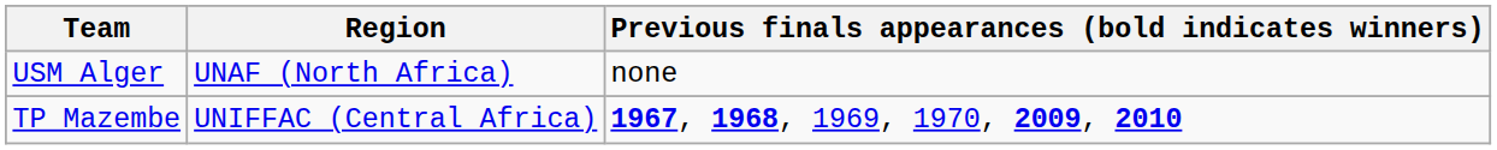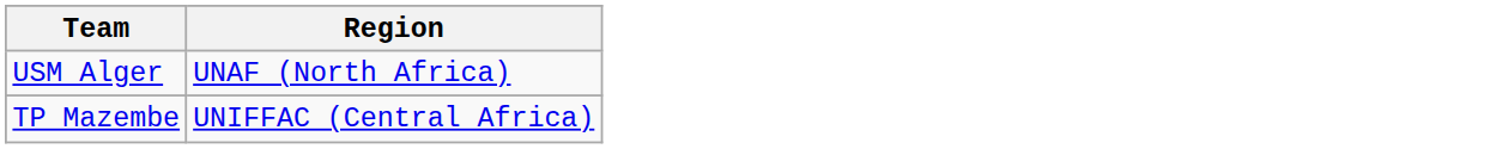 <table class="wikitable">
 <tr>
 <th>Team</th>
 <th>Region</th>
-<th>Previous finals appearances (bold indicates winners)</th>
 </tr>
 <tr>
 <td> <a href='#'>USM Alger</a></td>
 <td><a href='#'>UNAF (North Africa)</a></td>
-<td>none</td>
 </tr>
 <tr>
 <td> <a href='#'>TP Mazembe</a></td>
 <td><a href='#'>UNIFFAC (Central Africa)</a></td>
-<td><strong><a href='#'>1967</a></strong>, <strong><a href='#'>1968</a></strong>, <a href='#'>1969</a>, <a href='#'>1970</a>, <strong><a href='#'>2009</a></strong>, <strong><a href='#'>2010</a></strong></td>
 </tr>
 </table>
